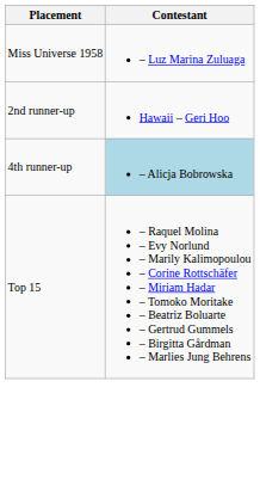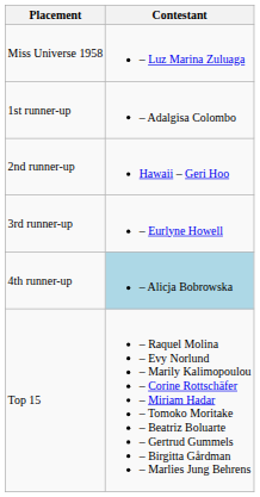 <table class="wikitable sortable" style="font-size:95%;">
 <tr>
 <th>Placement</th>
 <th>Contestant</th>
 </tr>
 <tr>
 <td>Miss Universe 1958</td>
 <td><br><ul><li> – <a href='#'>Luz Marina Zuluaga</a></li></ul></td>
 </tr>
 <tr>
+<td>1st runner-up</td>
+<td><br><ul><li> – Adalgisa Colombo</li></ul></td>
+</tr>
+<tr>
 <td>2nd runner-up</td>
 <td><br><ul><li> <a href='#'>Hawaii</a> – <a href='#'>Geri Hoo</a></li></ul></td>
+</tr>
+<tr>
+<td>3rd runner-up</td>
+<td><br><ul><li> – <a href='#'>Eurlyne Howell</a></li></ul></td>
 </tr>
 <tr>
 <td>4th runner-up</td>
 <td style="background: lightblue;"><br><ul><li> – Alicja Bobrowska</li></ul></td>
 </tr>
 <tr>
 <td>Top 15</td>
 <td><br><ul><li> – Raquel Molina</li><li> – Evy Norlund</li><li> – Marily Kalimopoulou</li><li> – <a href='#'>Corine Rottschäfer</a></li><li> – <a href='#'>Miriam Hadar</a></li><li> – Tomoko Moritake</li><li> – Beatriz Boluarte</li><li> – Gertrud Gummels</li><li> – Birgitta Gårdman</li><li> – Marlies Jung Behrens</li></ul></td>
 </tr>
 </table>
